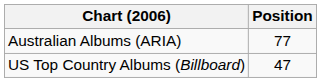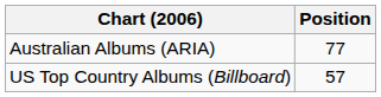 <table class="wikitable sortable">
 <tr>
 <th>Chart (2006)</th>
 <th>Position</th>
 </tr>
 <tr>
 <td>Australian Albums (ARIA)</td>
 <td style="text-align:center;">77</td>
 </tr>
 <tr>
 <td>US Top Country Albums (<em>Billboard</em>)</td>
-<td style="text-align:center;">47</td>
+<td style="text-align:center;">57</td>
 </tr>
 </table>
